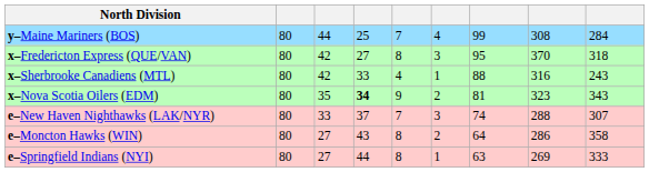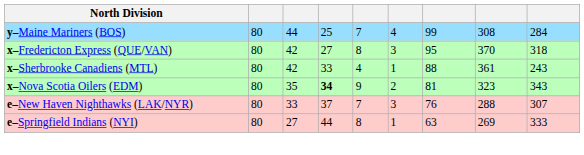 <table class="wikitable" style="width:50em">
 <tr>
 <th width="35%">North Division</th>
 <th width="5%"></th>
 <th width="5%"></th>
 <th width="5%"></th>
 <th width="5%"></th>
 <th width="5%"></th>
 <th width="7.5%"></th>
 <th width="7.5%"></th>
 <th width="7.5%"></th>
 </tr>
 <tr bgcolor="#97DEFF">
 <td><strong>y–</strong><a href='#'>Maine Mariners</a> (<a href='#'>BOS</a>)</td>
 <td>80</td>
 <td>44</td>
 <td>25</td>
 <td>7</td>
 <td>4</td>
 <td>99</td>
 <td>308</td>
 <td>284</td>
 </tr>
 <tr bgcolor="#bbffbb">
 <td><strong>x–</strong><a href='#'>Fredericton Express</a> (<a href='#'>QUE</a>/<a href='#'>VAN</a>)</td>
 <td>80</td>
 <td>42</td>
 <td>27</td>
 <td>8</td>
 <td>3</td>
 <td>95</td>
 <td>370</td>
 <td>318</td>
 </tr>
 <tr bgcolor="#bbffbb">
 <td><strong>x–</strong><a href='#'>Sherbrooke Canadiens</a> (<a href='#'>MTL</a>)</td>
 <td>80</td>
 <td>42</td>
 <td>33</td>
 <td>4</td>
 <td>1</td>
 <td>88</td>
-<td>316</td>
+<td>361</td>
 <td>243</td>
 </tr>
 <tr bgcolor="#bbffbb">
 <td><strong>x–</strong><a href='#'>Nova Scotia Oilers</a> (<a href='#'>EDM</a>)</td>
 <td>80</td>
 <td>35</td>
 <td><strong>34</strong></td>
 <td>9</td>
 <td>2</td>
 <td>81</td>
 <td>323</td>
 <td>343</td>
 </tr>
 <tr bgcolor="#ffcccc">
 <td><strong>e–</strong><a href='#'>New Haven Nighthawks</a> (<a href='#'>LAK</a>/<a href='#'>NYR</a>)</td>
 <td>80</td>
 <td>33</td>
 <td>37</td>
 <td>7</td>
 <td>3</td>
-<td>74</td>
+<td>76</td>
 <td>288</td>
 <td>307</td>
-</tr>
-<tr bgcolor="#ffcccc">
-<td><strong>e–</strong><a href='#'>Moncton Hawks</a> (<a href='#'>WIN</a>)</td>
-<td>80</td>
-<td>27</td>
-<td>43</td>
-<td>8</td>
-<td>2</td>
-<td>64</td>
-<td>286</td>
-<td>358</td>
 </tr>
 <tr bgcolor="#ffcccc">
 <td><strong>e–</strong><a href='#'>Springfield Indians</a> (<a href='#'>NYI</a>)</td>
 <td>80</td>
 <td>27</td>
 <td>44</td>
 <td>8</td>
 <td>1</td>
 <td>63</td>
 <td>269</td>
 <td>333</td>
 </tr>
 </table>
